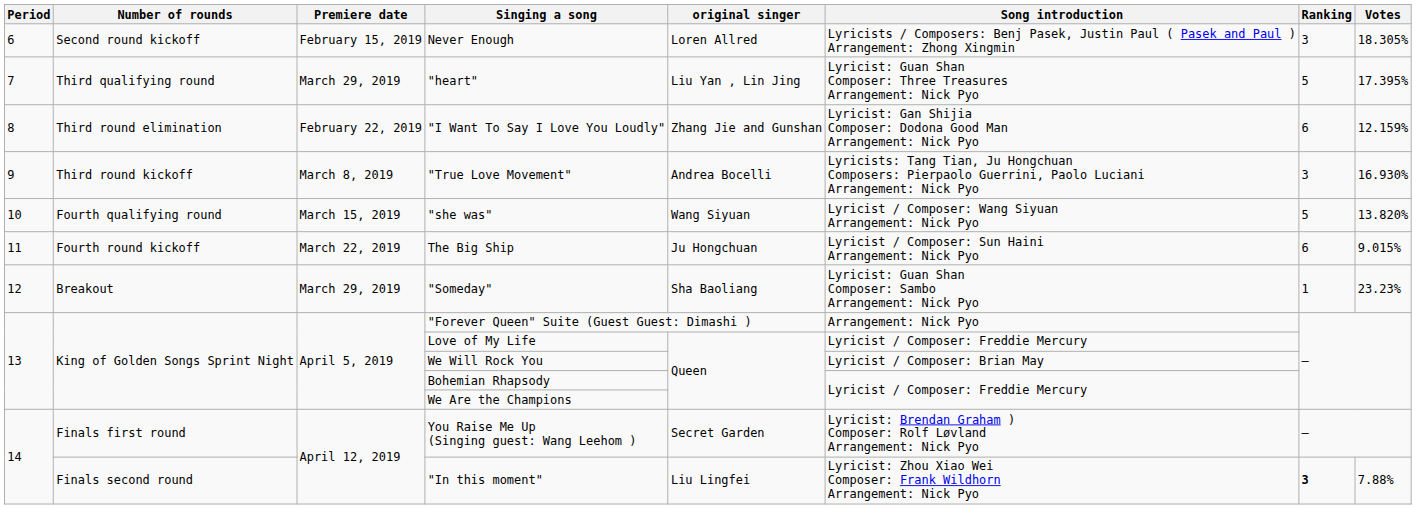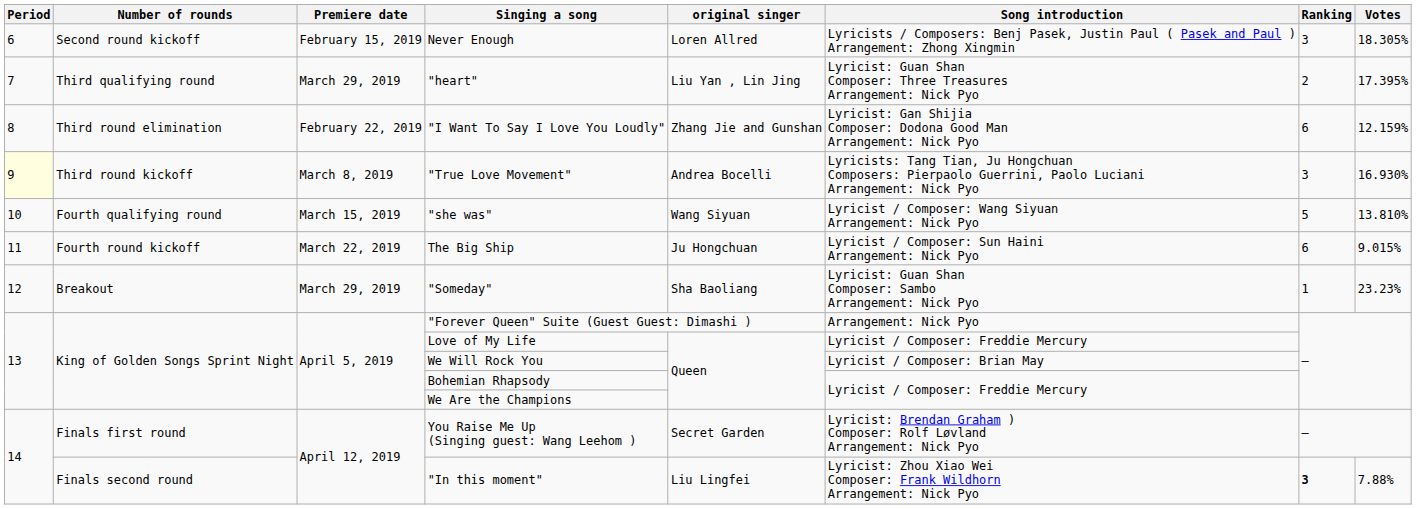 <table class="wikitable">
 <tr>
 <th>Period</th>
 <th>Number of rounds</th>
 <th>Premiere date</th>
 <th>Singing a song</th>
 <th>original singer</th>
 <th>Song introduction</th>
 <th>Ranking</th>
 <th>Votes</th>
 </tr>
 <tr>
 <td>6</td>
 <td>Second round kickoff</td>
 <td>February 15, 2019</td>
 <td>Never Enough</td>
 <td>Loren Allred</td>
 <td>Lyricists / Composers: Benj Pasek, Justin Paul (  <a href='#'>Pasek and Paul</a> )<br>Arrangement: Zhong Xingmin</td>
 <td>3</td>
 <td>18.305%</td>
 </tr>
 <tr>
 <td>7</td>
 <td>Third qualifying round</td>
 <td>March 29, 2019</td>
 <td>"heart"</td>
 <td>Liu Yan , Lin Jing</td>
 <td>Lyricist: Guan Shan<br>Composer: Three Treasures<br>Arrangement: Nick Pyo</td>
-<td>5</td>
+<td>2</td>
 <td>17.395%</td>
 </tr>
 <tr>
 <td>8</td>
 <td>Third round elimination</td>
 <td>February 22, 2019</td>
 <td>"I Want To Say I Love You Loudly"</td>
 <td>Zhang Jie and Gunshan</td>
 <td>Lyricist: Gan Shijia<br>Composer: Dodona Good Man<br>Arrangement: Nick Pyo</td>
 <td>6</td>
 <td>12.159%</td>
 </tr>
 <tr>
-<td>9</td>
+<td style="background: lightyellow;">9</td>
 <td>Third round kickoff</td>
 <td>March 8, 2019</td>
 <td>"True Love Movement"</td>
 <td>Andrea Bocelli</td>
 <td>Lyricists: Tang Tian, Ju Hongchuan<br>Composers: Pierpaolo Guerrini, Paolo Luciani<br>Arrangement: Nick Pyo</td>
 <td>3</td>
 <td>16.930%</td>
 </tr>
 <tr>
 <td>10</td>
 <td>Fourth qualifying round</td>
 <td>March 15, 2019</td>
 <td>"she was"</td>
 <td>Wang Siyuan</td>
 <td>Lyricist / Composer: Wang Siyuan<br>Arrangement: Nick Pyo</td>
 <td>5</td>
-<td>13.820%</td>
+<td>13.810%</td>
 </tr>
 <tr>
 <td>11</td>
 <td>Fourth round kickoff</td>
 <td>March 22, 2019</td>
 <td>The Big Ship</td>
 <td>Ju Hongchuan</td>
 <td>Lyricist / Composer: Sun Haini<br>Arrangement: Nick Pyo</td>
 <td>6</td>
 <td>9.015%</td>
 </tr>
 <tr>
 <td>12</td>
 <td>Breakout</td>
 <td>March 29, 2019</td>
 <td>"Someday"</td>
 <td>Sha Baoliang</td>
 <td>Lyricist: Guan Shan<br>Composer: Sambo<br>Arrangement: Nick Pyo</td>
 <td>1</td>
 <td>23.23%</td>
 </tr>
 <tr>
 <td rowspan="5">13</td>
 <td rowspan="5">King of Golden Songs Sprint Night</td>
 <td rowspan="5">April 5, 2019</td>
 <td colspan="2">"Forever Queen" Suite (Guest Guest: Dimashi )</td>
 <td>Arrangement: Nick Pyo</td>
 <td colspan="2" rowspan="5">—</td>
 </tr>
 <tr>
 <td>Love of My Life</td>
 <td rowspan="4">Queen</td>
 <td>Lyricist / Composer: Freddie Mercury</td>
 </tr>
 <tr>
 <td>We Will Rock You</td>
 <td>Lyricist / Composer: Brian May</td>
 </tr>
 <tr>
 <td>Bohemian Rhapsody</td>
 <td rowspan="2">Lyricist / Composer: Freddie Mercury</td>
 </tr>
 <tr>
 <td>We Are the Champions</td>
 </tr>
 <tr>
 <td rowspan="2">14</td>
 <td>Finals first round</td>
 <td rowspan="2">April 12, 2019</td>
 <td>You Raise Me Up<br>(Singing guest: Wang Leehom )</td>
 <td>Secret Garden</td>
 <td>Lyricist: <a href='#'>Brendan Graham</a> )<br>Composer: Rolf Løvland<br>Arrangement: Nick Pyo</td>
 <td colspan="2">—</td>
 </tr>
 <tr>
 <td>Finals second round</td>
 <td>"In this moment"</td>
 <td>Liu Lingfei</td>
 <td>Lyricist: Zhou Xiao Wei<br>Composer: <a href='#'>Frank Wildhorn</a><br>Arrangement: Nick Pyo</td>
 <td><strong>3</strong></td>
 <td>7.88%</td>
 </tr>
 </table>
